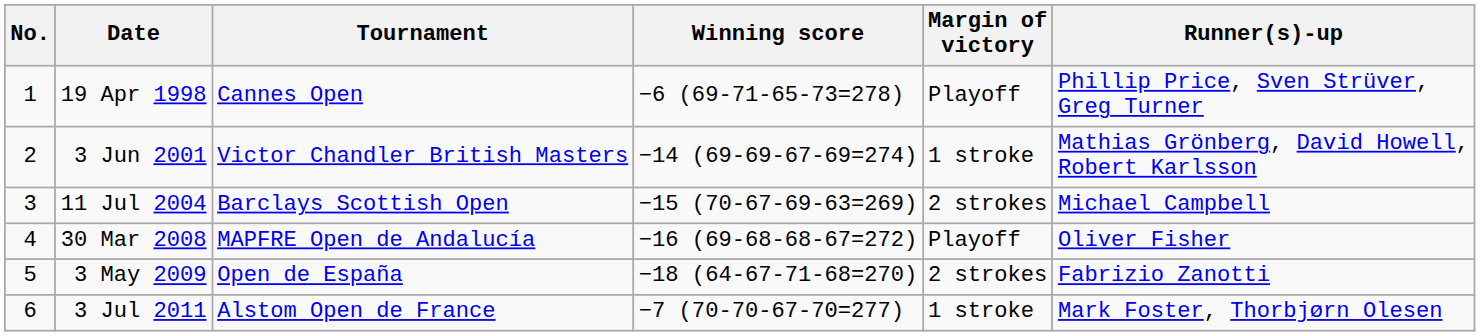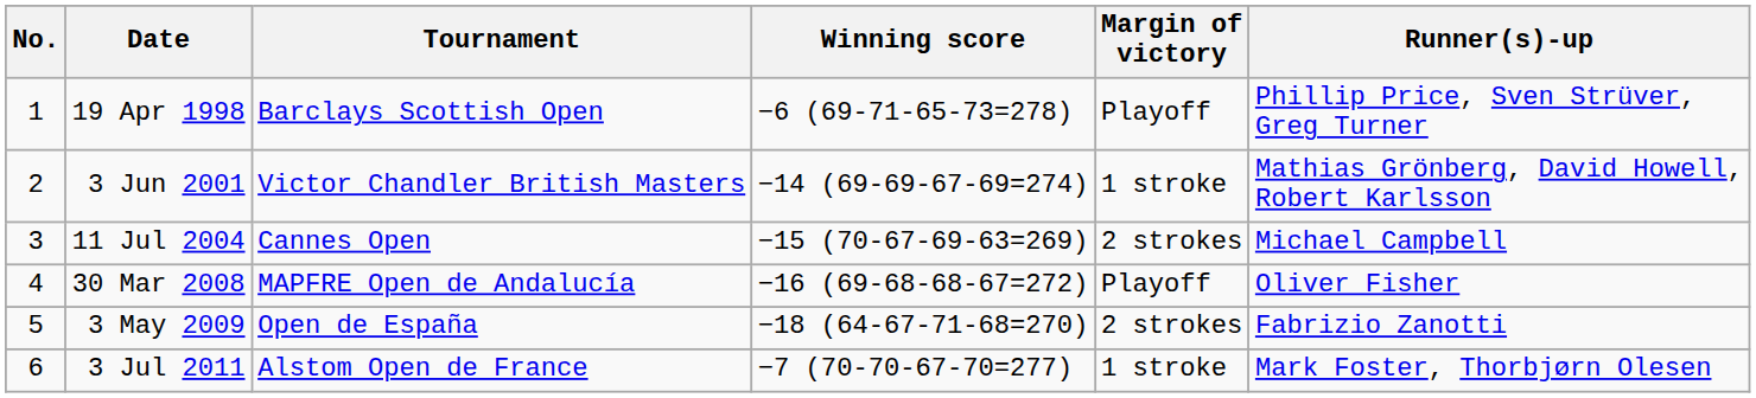 <table class="wikitable" style="font-size:95%;">
 <tr>
 <th>No.</th>
 <th>Date</th>
 <th>Tournament</th>
 <th>Winning score</th>
 <th>Margin of<br>victory</th>
 <th>Runner(s)-up</th>
 </tr>
 <tr>
 <td align=center>1</td>
 <td align=right>19 Apr <a href='#'>1998</a></td>
-<td><a href='#'>Cannes Open</a></td>
+<td><a href='#'>Barclays Scottish Open</a></td>
 <td>−6 (69-71-65-73=278)</td>
 <td>Playoff</td>
 <td> <a href='#'>Phillip Price</a>,  <a href='#'>Sven Strüver</a>,<br> <a href='#'>Greg Turner</a></td>
 </tr>
 <tr>
 <td align=center>2</td>
 <td align=right>3 Jun <a href='#'>2001</a></td>
 <td><a href='#'>Victor Chandler British Masters</a></td>
 <td>−14 (69-69-67-69=274)</td>
 <td>1 stroke</td>
 <td> <a href='#'>Mathias Grönberg</a>,  <a href='#'>David Howell</a>,<br> <a href='#'>Robert Karlsson</a></td>
 </tr>
 <tr>
 <td align=center>3</td>
 <td align=right>11 Jul <a href='#'>2004</a></td>
-<td><a href='#'>Barclays Scottish Open</a></td>
+<td><a href='#'>Cannes Open</a></td>
 <td>−15 (70-67-69-63=269)</td>
 <td>2 strokes</td>
 <td> <a href='#'>Michael Campbell</a></td>
 </tr>
 <tr>
 <td align=center>4</td>
 <td align=right>30 Mar <a href='#'>2008</a></td>
 <td><a href='#'>MAPFRE Open de Andalucía</a></td>
 <td>−16 (69-68-68-67=272)</td>
 <td>Playoff</td>
 <td> <a href='#'>Oliver Fisher</a></td>
 </tr>
 <tr>
 <td align=center>5</td>
 <td align=right>3 May <a href='#'>2009</a></td>
 <td><a href='#'>Open de España</a></td>
 <td>−18 (64-67-71-68=270)</td>
 <td>2 strokes</td>
 <td> <a href='#'>Fabrizio Zanotti</a></td>
 </tr>
 <tr>
 <td align=center>6</td>
 <td align=right>3 Jul <a href='#'>2011</a></td>
 <td><a href='#'>Alstom Open de France</a></td>
 <td>−7 (70-70-67-70=277)</td>
 <td>1 stroke</td>
 <td> <a href='#'>Mark Foster</a>,  <a href='#'>Thorbjørn Olesen</a></td>
 </tr>
 </table>
